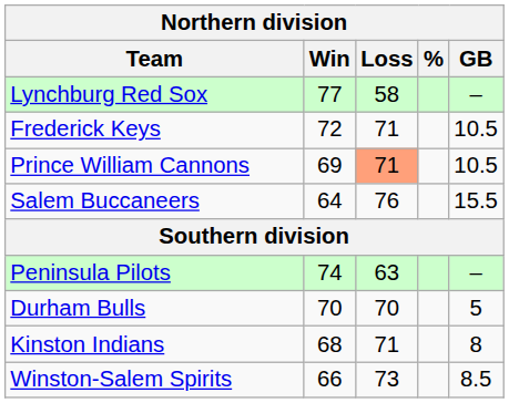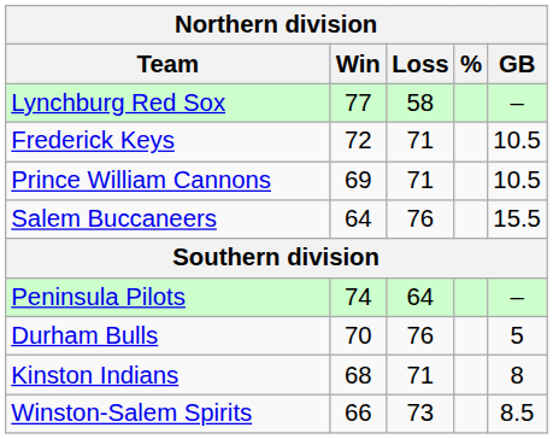 <table class="wikitable">
 <tr>
 <th colspan="5">Northern division</th>
 </tr>
 <tr>
 <th width="60%">Team</th>
 <th>Win</th>
 <th>Loss</th>
 <th>%</th>
 <th>GB</th>
 </tr>
 <tr align=center bgcolor=ccffcc>
 <td align=left><a href='#'>Lynchburg Red Sox</a></td>
 <td>77</td>
 <td>58</td>
 <td></td>
 <td>–</td>
 </tr>
 <tr align=center>
 <td align=left><a href='#'>Frederick Keys</a></td>
 <td>72</td>
 <td>71</td>
 <td></td>
 <td>10.5</td>
 </tr>
 <tr align=center>
 <td align=left><a href='#'>Prince William Cannons</a></td>
 <td>69</td>
-<td style="background: lightsalmon;">71</td>
+<td>71</td>
 <td></td>
 <td>10.5</td>
 </tr>
 <tr align=center>
 <td align=left><a href='#'>Salem Buccaneers</a></td>
 <td>64</td>
 <td>76</td>
 <td></td>
 <td>15.5</td>
 </tr>
 <tr>
 <th colspan="5">Southern division</th>
 </tr>
 <tr align=center bgcolor=ccffcc>
 <td align=left><a href='#'>Peninsula Pilots</a></td>
 <td>74</td>
-<td>63</td>
+<td>64</td>
 <td></td>
 <td>–</td>
 </tr>
 <tr align=center>
 <td align=left><a href='#'>Durham Bulls</a></td>
 <td>70</td>
-<td>70</td>
+<td>76</td>
 <td></td>
 <td>5</td>
 </tr>
 <tr align=center>
 <td align=left><a href='#'>Kinston Indians</a></td>
 <td>68</td>
 <td>71</td>
 <td></td>
 <td>8</td>
 </tr>
 <tr align=center>
 <td align=left><a href='#'>Winston-Salem Spirits</a></td>
 <td>66</td>
 <td>73</td>
 <td></td>
 <td>8.5</td>
 </tr>
 </table>
